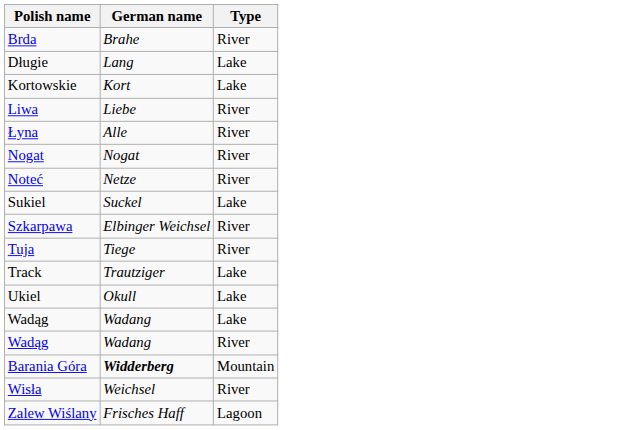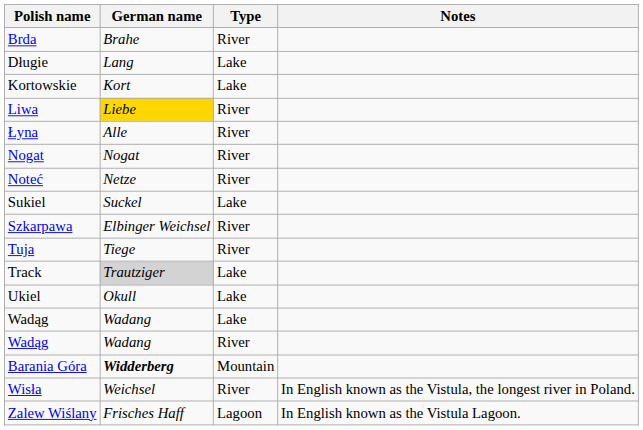 <table class="wikitable sortable">
 <tr>
 <th>Polish name</th>
 <th>German name</th>
 <th>Type</th>
+<th>Notes</th>
 </tr>
 <tr>
 <td><a href='#'>Brda</a></td>
 <td><em>Brahe</em></td>
 <td>River</td>
+<td></td>
 </tr>
 <tr>
 <td>Długie</td>
 <td><em>Lang</em></td>
 <td>Lake</td>
+<td></td>
 </tr>
 <tr>
 <td>Kortowskie</td>
 <td><em>Kort</em></td>
 <td>Lake</td>
+<td></td>
 </tr>
 <tr>
 <td><a href='#'>Liwa</a></td>
-<td><em>Liebe</em></td>
+<td style="background: gold;"><em>Liebe</em></td>
 <td>River</td>
+<td></td>
 </tr>
 <tr>
 <td><a href='#'>Łyna</a></td>
 <td><em>Alle</em></td>
 <td>River</td>
+<td></td>
 </tr>
 <tr>
 <td><a href='#'>Nogat</a></td>
 <td><em>Nogat</em></td>
 <td>River</td>
+<td></td>
 </tr>
 <tr>
 <td><a href='#'>Noteć</a></td>
 <td><em>Netze</em></td>
 <td>River</td>
+<td></td>
 </tr>
 <tr>
 <td>Sukiel</td>
 <td><em>Suckel</em></td>
 <td>Lake</td>
+<td></td>
 </tr>
 <tr>
 <td><a href='#'>Szkarpawa</a></td>
 <td><em>Elbinger Weichsel</em></td>
 <td>River</td>
+<td></td>
 </tr>
 <tr>
 <td><a href='#'>Tuja</a></td>
 <td><em>Tiege</em></td>
 <td>River</td>
+<td></td>
 </tr>
 <tr>
 <td>Track</td>
-<td><em>Trautziger</em></td>
+<td style="background: lightgrey;"><em>Trautziger</em></td>
 <td>Lake</td>
+<td></td>
 </tr>
 <tr>
 <td>Ukiel</td>
 <td><em>Okull</em></td>
 <td>Lake</td>
+<td></td>
 </tr>
 <tr>
 <td>Wadąg</td>
 <td><em>Wadang</em></td>
 <td>Lake</td>
+<td></td>
 </tr>
 <tr>
 <td><a href='#'>Wadąg</a></td>
 <td><em>Wadang</em></td>
 <td>River</td>
+<td></td>
 </tr>
 <tr>
 <td><a href='#'>Barania Góra</a></td>
 <td><strong><em>Widderberg</em></strong></td>
 <td>Mountain</td>
+<td></td>
 </tr>
 <tr>
 <td><a href='#'>Wisła</a></td>
 <td><em>Weichsel</em></td>
 <td>River</td>
+<td>In English known as the Vistula, the longest river in Poland.</td>
 </tr>
 <tr>
 <td><a href='#'>Zalew Wiślany</a></td>
 <td><em>Frisches Haff</em></td>
 <td>Lagoon</td>
+<td>In English known as the Vistula Lagoon.</td>
 </tr>
 </table>
